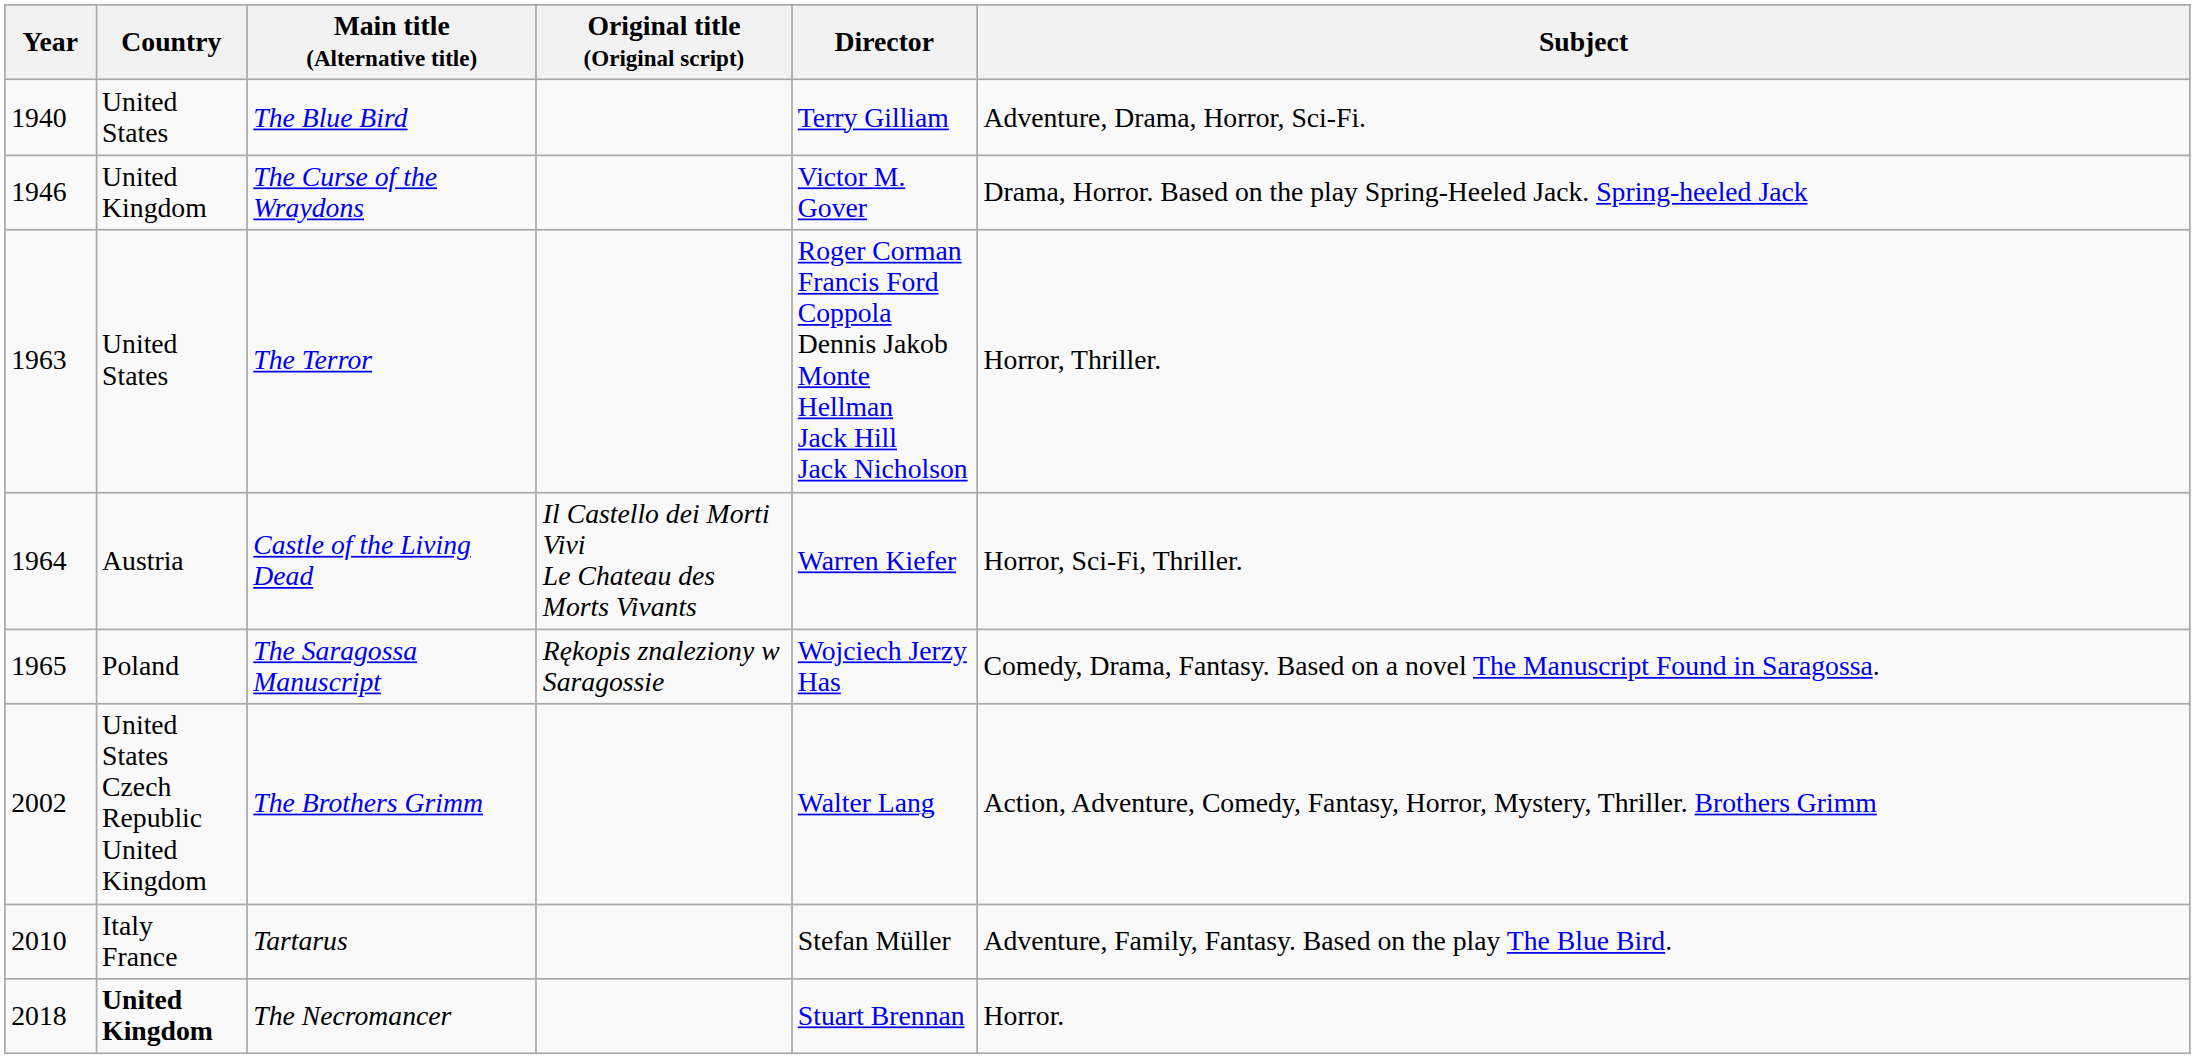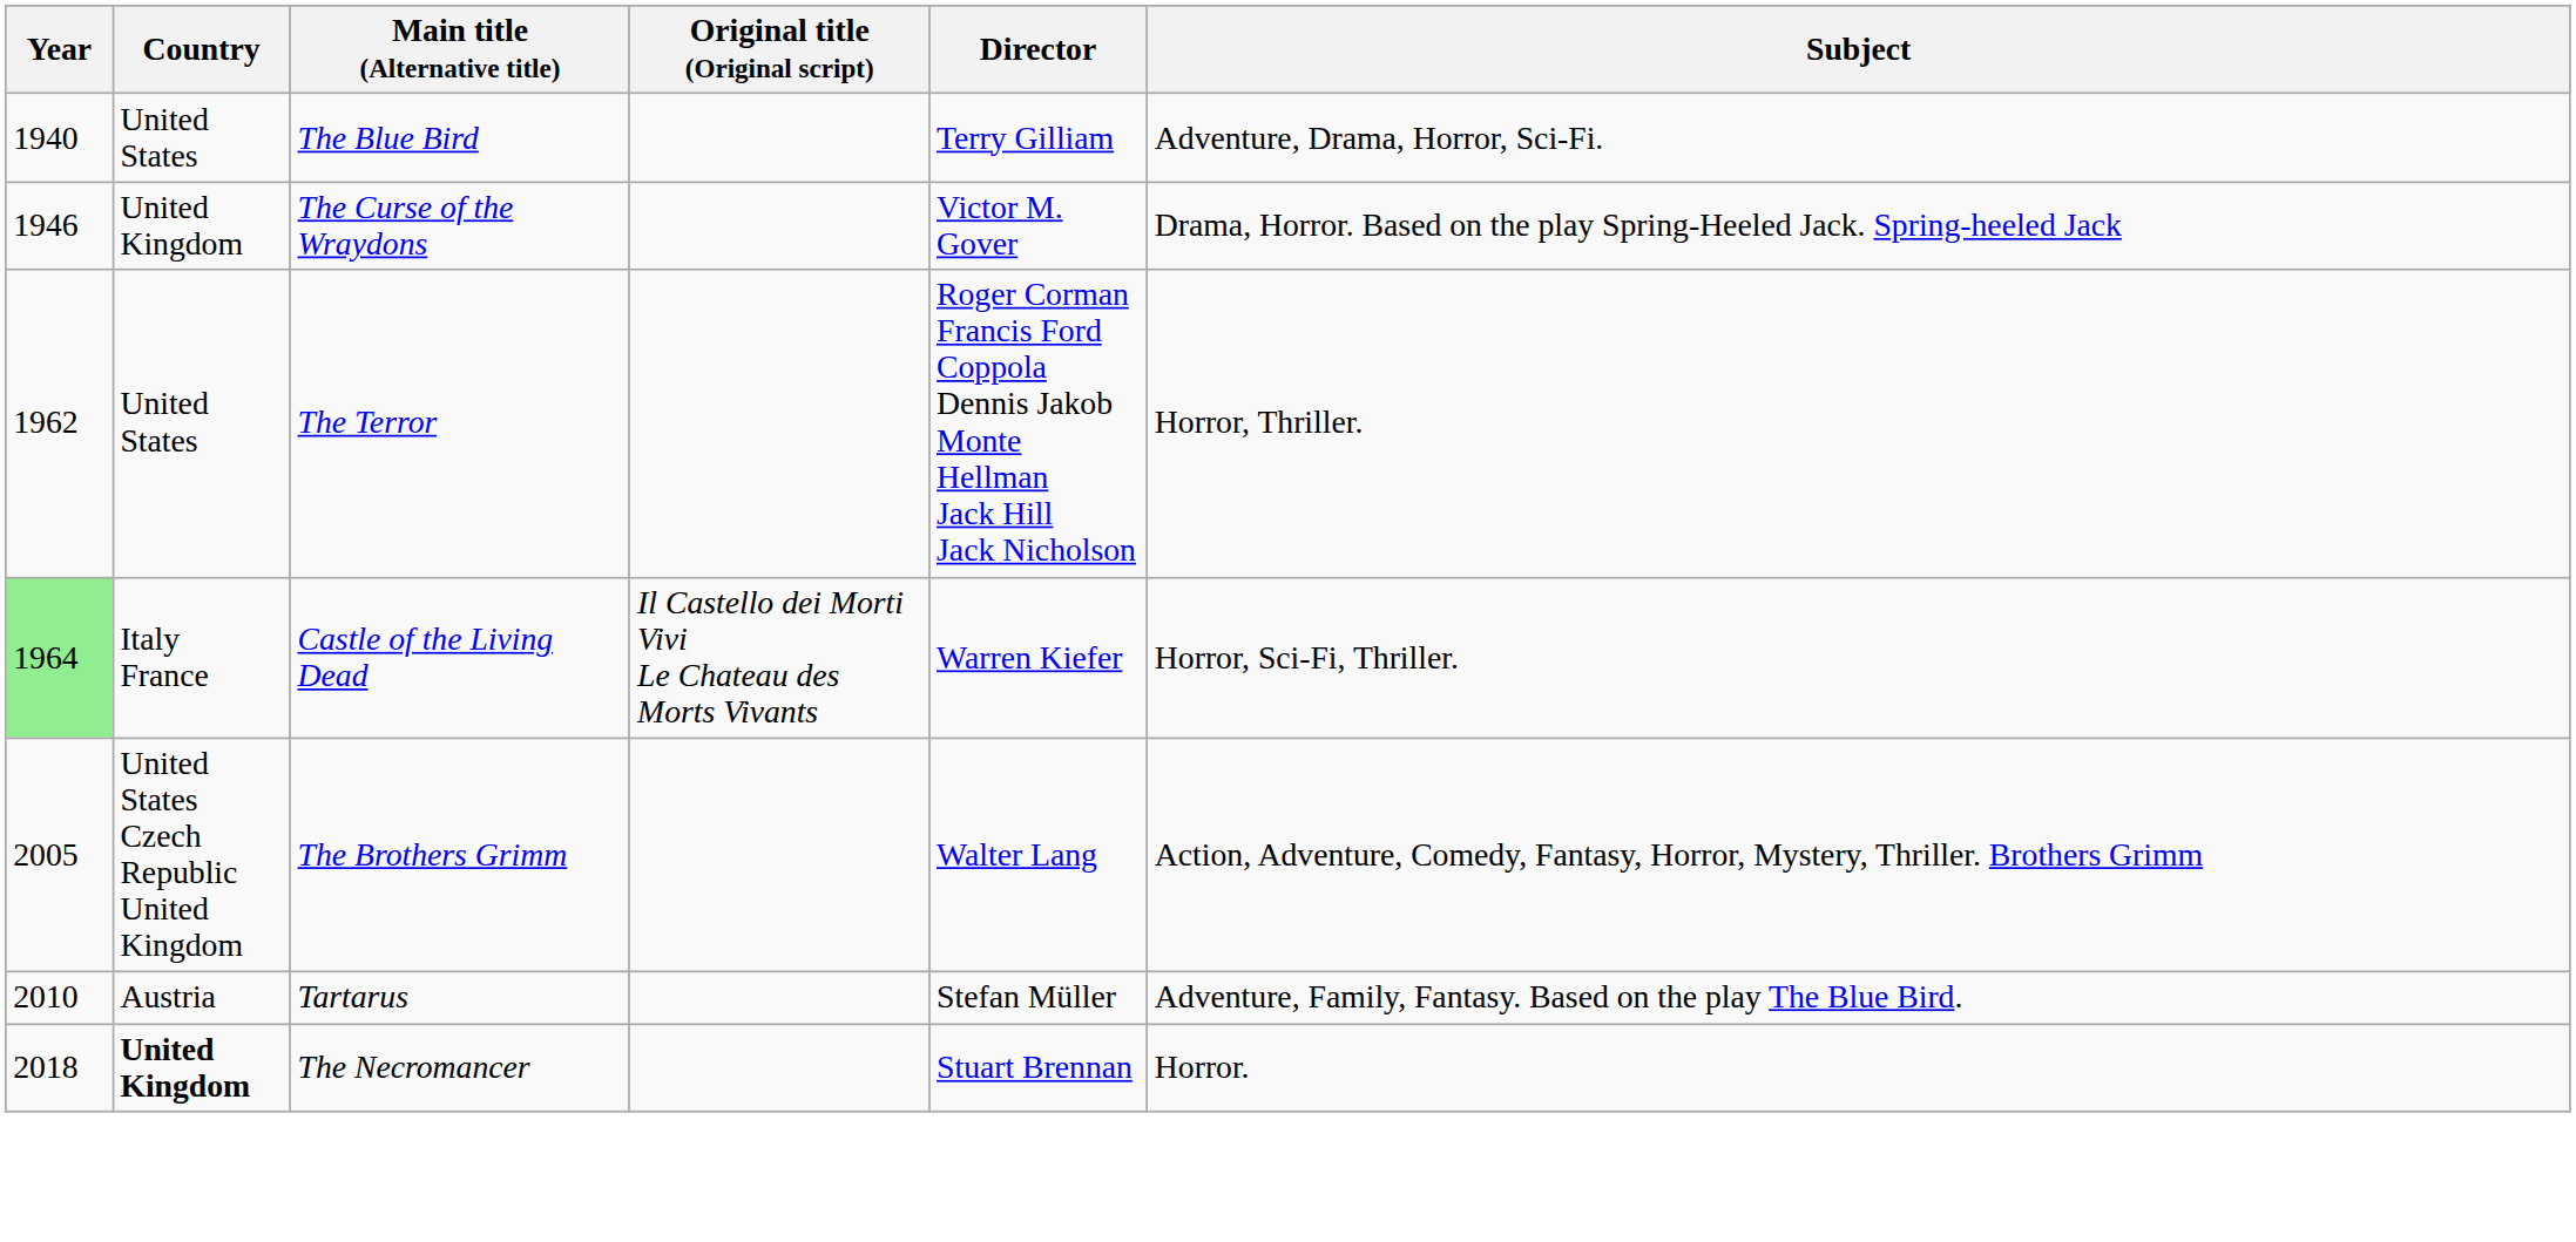 <table class="wikitable sortable" style="width:100%;">
 <tr>
 <th>Year</th>
 <th width= 80>Country</th>
 <th class="unsortable" style="width:160px;">Main title<br><small>(Alternative title)</small></th>
 <th class="unsortable" style="width:140px;">Original title<br><small>(Original script)</small></th>
 <th width=100>Director</th>
 <th class="unsortable">Subject</th>
 </tr>
 <tr>
 <td>1940</td>
 <td>United States</td>
 <td><em><a href='#'>The Blue Bird</a></em></td>
 <td></td>
 <td><a href='#'>Terry Gilliam</a></td>
 <td>Adventure, Drama, Horror, Sci-Fi.</td>
 </tr>
 <tr>
 <td>1946</td>
 <td>United Kingdom</td>
 <td><em><a href='#'>The Curse of the Wraydons</a></em></td>
 <td></td>
 <td><a href='#'>Victor M. Gover</a></td>
 <td>Drama, Horror. Based on the play Spring-Heeled Jack. <a href='#'>Spring-heeled Jack</a></td>
 </tr>
 <tr>
-<td>1963</td>
+<td>1962</td>
 <td>United States</td>
 <td><em><a href='#'>The Terror</a></em></td>
 <td></td>
 <td><a href='#'>Roger Corman</a><br><a href='#'>Francis Ford Coppola</a><br>Dennis Jakob<br><a href='#'>Monte Hellman</a><br><a href='#'>Jack Hill</a><br><a href='#'>Jack Nicholson</a></td>
 <td>Horror, Thriller.</td>
 </tr>
 <tr>
-<td>1964</td>
-<td>Austria</td>
+<td style="background: lightgreen;">1964</td>
+<td>Italy<br>France</td>
 <td><em><a href='#'>Castle of the Living Dead</a></em></td>
 <td><em>Il Castello dei Morti Vivi</em><br><em>Le Chateau des Morts Vivants</em></td>
 <td><a href='#'>Warren Kiefer</a></td>
 <td>Horror, Sci-Fi, Thriller.</td>
 </tr>
 <tr>
-<td>1965</td>
-<td>Poland</td>
-<td><em><a href='#'>The Saragossa Manuscript</a></em></td>
-<td><em>Rękopis znaleziony w Saragossie</em></td>
-<td><a href='#'>Wojciech Jerzy Has</a></td>
-<td>Comedy, Drama, Fantasy. Based on a novel <a href='#'>The Manuscript Found in Saragossa</a>.</td>
-</tr>
-<tr>
-<td>2002</td>
+<td>2005</td>
 <td>United States<br>Czech Republic<br>United Kingdom</td>
 <td><em><a href='#'>The Brothers Grimm</a></em></td>
 <td></td>
 <td><a href='#'>Walter Lang</a></td>
 <td>Action, Adventure, Comedy, Fantasy, Horror, Mystery, Thriller. <a href='#'>Brothers Grimm</a></td>
 </tr>
 <tr>
 <td>2010</td>
-<td>Italy<br>France</td>
+<td>Austria</td>
 <td><em>Tartarus</em></td>
 <td></td>
 <td>Stefan Müller</td>
 <td>Adventure, Family, Fantasy. Based on the play <a href='#'>The Blue Bird</a>.</td>
 </tr>
 <tr>
 <td>2018</td>
 <td><strong>United Kingdom</strong></td>
 <td><em>The Necromancer</em></td>
 <td></td>
 <td><a href='#'>Stuart Brennan</a></td>
 <td>Horror.</td>
 </tr>
 </table>
